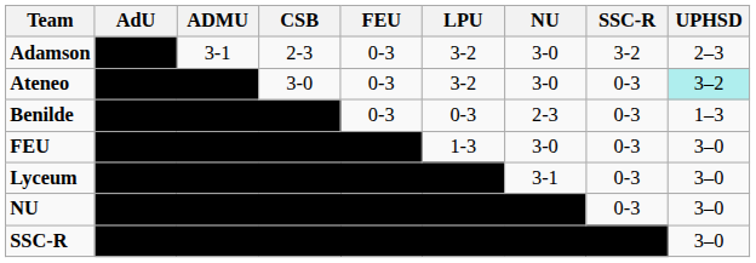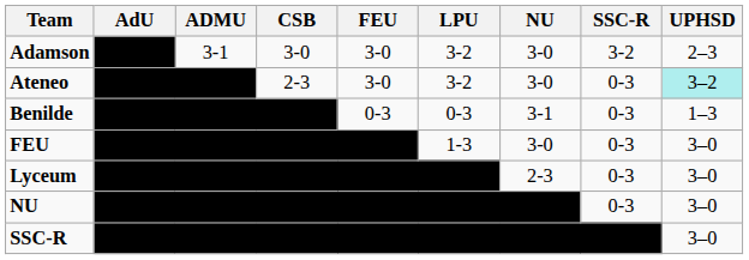 <table class=wikitable style="text-align:center;">
 <tr>
 <th width=12%>Team</th>
 <th width=11%>AdU</th>
 <th width=11%>ADMU</th>
 <th width=11%>CSB</th>
 <th width=11%>FEU</th>
 <th width=11%>LPU</th>
 <th width=11%>NU</th>
 <th width=11%>SSC-R</th>
 <th width=11%>UPHSD</th>
 </tr>
 <tr>
 <td align=left><strong>Adamson</strong></td>
 <td bgcolor=black></td>
 <td>3-1</td>
-<td>2-3</td>
-<td>0-3</td>
+<td>3-0</td>
+<td>3-0</td>
 <td>3-2</td>
 <td>3-0</td>
 <td>3-2</td>
 <td>2–3</td>
 </tr>
 <tr>
 <td align=left><strong>Ateneo</strong></td>
 <td colspan="2" style="background:black;"></td>
+<td>2-3</td>
 <td>3-0</td>
-<td>0-3</td>
 <td>3-2</td>
 <td>3-0</td>
 <td>0-3</td>
 <td style="background: paleturquoise;">3–2</td>
 </tr>
 <tr>
 <td align=left><strong>Benilde</strong></td>
 <td colspan="3" style="background:black;"></td>
 <td>0-3</td>
 <td>0-3</td>
-<td>2-3</td>
+<td>3-1</td>
 <td>0-3</td>
 <td>1–3</td>
 </tr>
 <tr>
 <td align=left><strong>FEU</strong></td>
 <td colspan="4" style="background:black;"></td>
 <td>1-3</td>
 <td>3-0</td>
 <td>0-3</td>
 <td>3–0</td>
 </tr>
 <tr>
 <td align=left><strong>Lyceum</strong></td>
 <td colspan="5" style="background:black;"></td>
-<td>3-1</td>
+<td>2-3</td>
 <td>0-3</td>
 <td>3–0</td>
 </tr>
 <tr>
 <td align=left><strong>NU</strong></td>
 <td colspan="6" style="background:black;"></td>
 <td>0-3</td>
 <td>3–0</td>
 </tr>
 <tr>
 <td align=left><strong>SSC-R</strong></td>
 <td colspan="7" style="background:black;"></td>
 <td>3–0</td>
 </tr>
 </table>
